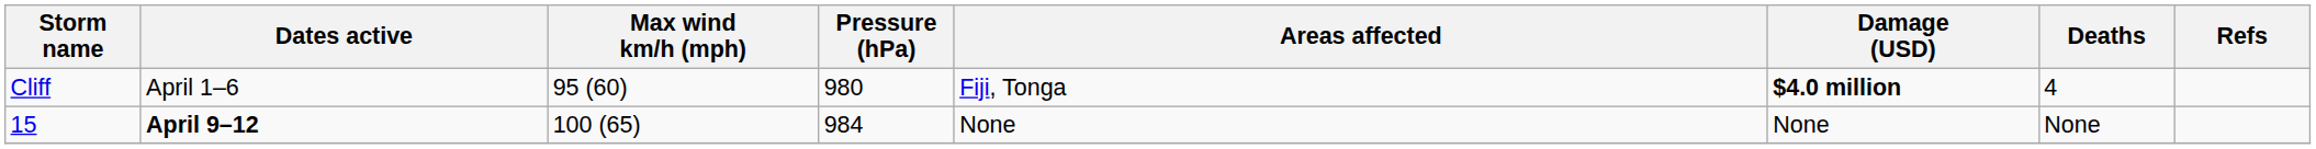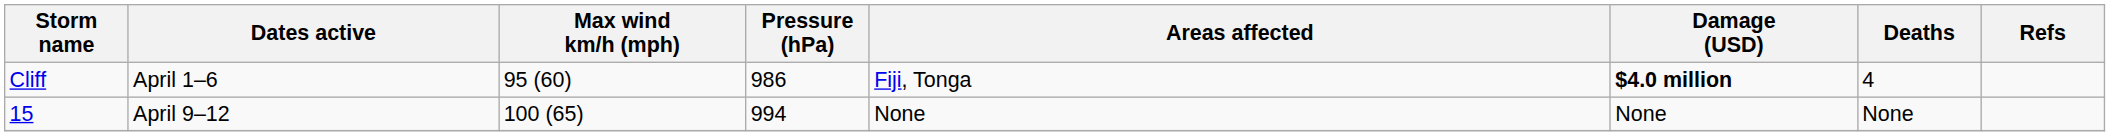 <table class="wikitable sortable">
 <tr>
 <th width="5%">Storm name</th>
 <th width="15%">Dates active</th>
 <th width="10%">Max wind<br>km/h (mph)</th>
 <th width="5%">Pressure<br>(hPa)</th>
 <th width="30%">Areas affected</th>
 <th width="10%">Damage<br>(USD)</th>
 <th width="5%">Deaths</th>
 <th width="5%">Refs</th>
 </tr>
 <tr>
 <td><a href='#'>Cliff</a></td>
 <td>April 1–6</td>
 <td>95 (60)</td>
-<td>980</td>
+<td>986</td>
 <td><a href='#'>Fiji</a>, Tonga</td>
 <td><strong>$4.0 million</strong></td>
 <td>4</td>
 <td></td>
 </tr>
 <tr>
 <td><a href='#'>15</a></td>
-<td><strong>April 9–12</strong></td>
+<td>April 9–12</td>
 <td>100 (65)</td>
-<td>984</td>
+<td>994</td>
 <td>None</td>
 <td>None</td>
 <td>None</td>
 <td></td>
 </tr>
 <tr>
 </tr>
 </table>
